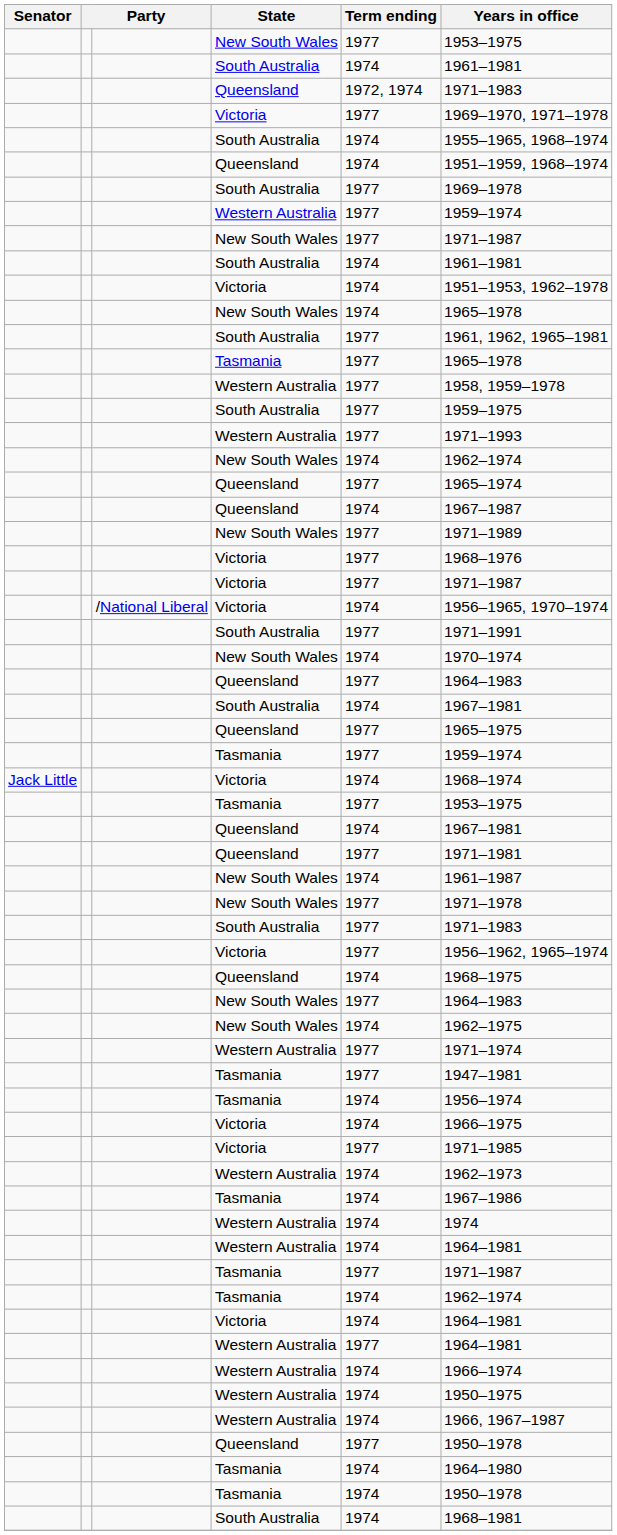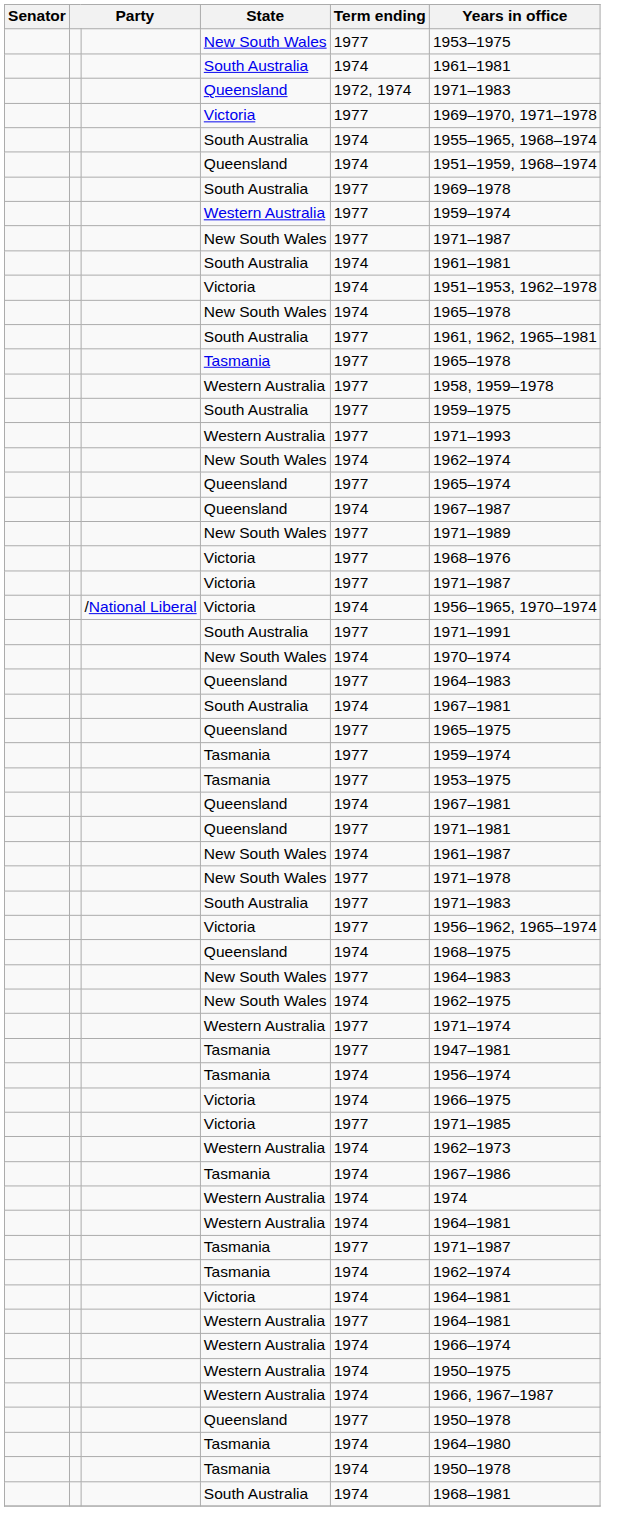 <table class="wikitable sortable">
 <tr>
 <th>Senator</th>
 <th colspan=2>Party</th>
 <th>State</th>
 <th>Term ending</th>
 <th>Years in office</th>
 </tr>
 <tr>
 <td></td>
 <td> </td>
 <td></td>
 <td><a href='#'>New South Wales</a></td>
 <td>1977</td>
 <td>1953–1975</td>
 </tr>
 <tr>
 <td></td>
 <td> </td>
 <td></td>
 <td><a href='#'>South Australia</a></td>
 <td>1974</td>
 <td>1961–1981</td>
 </tr>
 <tr>
 <td> </td>
 <td> </td>
 <td></td>
 <td><a href='#'>Queensland</a></td>
 <td>1972, 1974</td>
 <td>1971–1983</td>
 </tr>
 <tr>
 <td></td>
 <td> </td>
 <td></td>
 <td><a href='#'>Victoria</a></td>
 <td>1977</td>
 <td>1969–1970, 1971–1978</td>
 </tr>
 <tr>
 <td></td>
 <td> </td>
 <td></td>
 <td>South Australia</td>
 <td>1974</td>
 <td>1955–1965, 1968–1974</td>
 </tr>
 <tr>
 <td></td>
 <td> </td>
 <td></td>
 <td>Queensland</td>
 <td>1974</td>
 <td>1951–1959, 1968–1974</td>
 </tr>
 <tr>
 <td></td>
 <td> </td>
 <td></td>
 <td>South Australia</td>
 <td>1977</td>
 <td>1969–1978</td>
 </tr>
 <tr>
 <td></td>
 <td> </td>
 <td></td>
 <td><a href='#'>Western Australia</a></td>
 <td>1977</td>
 <td>1959–1974</td>
 </tr>
 <tr>
 <td></td>
 <td> </td>
 <td></td>
 <td>New South Wales</td>
 <td>1977</td>
 <td>1971–1987</td>
 </tr>
 <tr>
 <td></td>
 <td> </td>
 <td></td>
 <td>South Australia</td>
 <td>1974</td>
 <td>1961–1981</td>
 </tr>
 <tr>
 <td></td>
 <td> </td>
 <td></td>
 <td>Victoria</td>
 <td>1974</td>
 <td>1951–1953, 1962–1978</td>
 </tr>
 <tr>
 <td></td>
 <td> </td>
 <td></td>
 <td>New South Wales</td>
 <td>1974</td>
 <td>1965–1978</td>
 </tr>
 <tr>
 <td></td>
 <td> </td>
 <td></td>
 <td>South Australia</td>
 <td>1977</td>
 <td>1961, 1962, 1965–1981</td>
 </tr>
 <tr>
 <td></td>
 <td> </td>
 <td></td>
 <td><a href='#'>Tasmania</a></td>
 <td>1977</td>
 <td>1965–1978</td>
 </tr>
 <tr>
 <td></td>
 <td> </td>
 <td></td>
 <td>Western Australia</td>
 <td>1977</td>
 <td>1958, 1959–1978</td>
 </tr>
 <tr>
 <td></td>
 <td> </td>
 <td></td>
 <td>South Australia</td>
 <td>1977</td>
 <td>1959–1975</td>
 </tr>
 <tr>
 <td></td>
 <td> </td>
 <td></td>
 <td>Western Australia</td>
 <td>1977</td>
 <td>1971–1993</td>
 </tr>
 <tr>
 <td></td>
 <td> </td>
 <td></td>
 <td>New South Wales</td>
 <td>1974</td>
 <td>1962–1974</td>
 </tr>
 <tr>
 <td></td>
 <td> </td>
 <td></td>
 <td>Queensland</td>
 <td>1977</td>
 <td>1965–1974</td>
 </tr>
 <tr>
 <td></td>
 <td> </td>
 <td></td>
 <td>Queensland</td>
 <td>1974</td>
 <td>1967–1987</td>
 </tr>
 <tr>
 <td></td>
 <td> </td>
 <td></td>
 <td>New South Wales</td>
 <td>1977</td>
 <td>1971–1989</td>
 </tr>
 <tr>
 <td></td>
 <td> </td>
 <td></td>
 <td>Victoria</td>
 <td>1977</td>
 <td>1968–1976</td>
 </tr>
 <tr>
 <td></td>
 <td> </td>
 <td></td>
 <td>Victoria</td>
 <td>1977</td>
 <td>1971–1987</td>
 </tr>
 <tr>
 <td></td>
 <td> </td>
 <td>/<a href='#'>National Liberal</a></td>
 <td>Victoria</td>
 <td>1974</td>
 <td>1956–1965, 1970–1974</td>
 </tr>
 <tr>
 <td></td>
 <td> </td>
 <td></td>
 <td>South Australia</td>
 <td>1977</td>
 <td>1971–1991</td>
 </tr>
 <tr>
 <td></td>
 <td> </td>
 <td></td>
 <td>New South Wales</td>
 <td>1974</td>
 <td>1970–1974</td>
 </tr>
 <tr>
 <td></td>
 <td> </td>
 <td></td>
 <td>Queensland</td>
 <td>1977</td>
 <td>1964–1983</td>
 </tr>
 <tr>
 <td></td>
 <td> </td>
 <td></td>
 <td>South Australia</td>
 <td>1974</td>
 <td>1967–1981</td>
 </tr>
 <tr>
 <td></td>
 <td> </td>
 <td></td>
 <td>Queensland</td>
 <td>1977</td>
 <td>1965–1975</td>
 </tr>
 <tr>
 <td></td>
 <td> </td>
 <td></td>
 <td>Tasmania</td>
 <td>1977</td>
 <td>1959–1974</td>
 </tr>
 <tr>
-<td><a href='#'>Jack Little</a></td>
-<td> </td>
-<td></td>
-<td>Victoria</td>
-<td>1974</td>
-<td>1968–1974</td>
-</tr>
-<tr>
 <td></td>
 <td> </td>
 <td></td>
 <td>Tasmania</td>
 <td>1977</td>
 <td>1953–1975</td>
 </tr>
 <tr>
 <td></td>
 <td> </td>
 <td></td>
 <td>Queensland</td>
 <td>1974</td>
 <td>1967–1981</td>
 </tr>
 <tr>
 <td></td>
 <td> </td>
 <td></td>
 <td>Queensland</td>
 <td>1977</td>
 <td>1971–1981</td>
 </tr>
 <tr>
 <td></td>
 <td> </td>
 <td></td>
 <td>New South Wales</td>
 <td>1974</td>
 <td>1961–1987</td>
 </tr>
 <tr>
 <td></td>
 <td> </td>
 <td></td>
 <td>New South Wales</td>
 <td>1977</td>
 <td>1971–1978</td>
 </tr>
 <tr>
 <td></td>
 <td> </td>
 <td></td>
 <td>South Australia</td>
 <td>1977</td>
 <td>1971–1983</td>
 </tr>
 <tr>
 <td></td>
 <td> </td>
 <td></td>
 <td>Victoria</td>
 <td>1977</td>
 <td>1956–1962, 1965–1974</td>
 </tr>
 <tr>
 <td></td>
 <td> </td>
 <td></td>
 <td>Queensland</td>
 <td>1974</td>
 <td>1968–1975</td>
 </tr>
 <tr>
 <td></td>
 <td> </td>
 <td></td>
 <td>New South Wales</td>
 <td>1977</td>
 <td>1964–1983</td>
 </tr>
 <tr>
 <td></td>
 <td> </td>
 <td></td>
 <td>New South Wales</td>
 <td>1974</td>
 <td>1962–1975</td>
 </tr>
 <tr>
 <td></td>
 <td> </td>
 <td></td>
 <td>Western Australia</td>
 <td>1977</td>
 <td>1971–1974</td>
 </tr>
 <tr>
 <td> </td>
 <td> </td>
 <td></td>
 <td>Tasmania</td>
 <td>1977</td>
 <td>1947–1981</td>
 </tr>
 <tr>
 <td></td>
 <td> </td>
 <td></td>
 <td>Tasmania</td>
 <td>1974</td>
 <td>1956–1974</td>
 </tr>
 <tr>
 <td></td>
 <td> </td>
 <td></td>
 <td>Victoria</td>
 <td>1974</td>
 <td>1966–1975</td>
 </tr>
 <tr>
 <td></td>
 <td> </td>
 <td></td>
 <td>Victoria</td>
 <td>1977</td>
 <td>1971–1985</td>
 </tr>
 <tr>
 <td> </td>
 <td> </td>
 <td></td>
 <td>Western Australia</td>
 <td>1974</td>
 <td>1962–1973</td>
 </tr>
 <tr>
 <td></td>
 <td> </td>
 <td></td>
 <td>Tasmania</td>
 <td>1974</td>
 <td>1967–1986</td>
 </tr>
 <tr>
 <td> </td>
 <td> </td>
 <td></td>
 <td>Western Australia</td>
 <td>1974 </td>
 <td>1974</td>
 </tr>
 <tr>
 <td></td>
 <td> </td>
 <td></td>
 <td>Western Australia</td>
 <td>1974</td>
 <td>1964–1981</td>
 </tr>
 <tr>
 <td></td>
 <td> </td>
 <td></td>
 <td>Tasmania</td>
 <td>1977</td>
 <td>1971–1987</td>
 </tr>
 <tr>
 <td></td>
 <td> </td>
 <td></td>
 <td>Tasmania</td>
 <td>1974</td>
 <td>1962–1974</td>
 </tr>
 <tr>
 <td></td>
 <td> </td>
 <td></td>
 <td>Victoria</td>
 <td>1974</td>
 <td>1964–1981</td>
 </tr>
 <tr>
 <td></td>
 <td> </td>
 <td></td>
 <td>Western Australia</td>
 <td>1977</td>
 <td>1964–1981</td>
 </tr>
 <tr>
 <td></td>
 <td> </td>
 <td></td>
 <td>Western Australia</td>
 <td>1974</td>
 <td>1966–1974</td>
 </tr>
 <tr>
 <td></td>
 <td> </td>
 <td></td>
 <td>Western Australia</td>
 <td>1974</td>
 <td>1950–1975</td>
 </tr>
 <tr>
 <td></td>
 <td> </td>
 <td></td>
 <td>Western Australia</td>
 <td>1974</td>
 <td>1966, 1967–1987</td>
 </tr>
 <tr>
 <td></td>
 <td> </td>
 <td></td>
 <td>Queensland</td>
 <td>1977</td>
 <td>1950–1978</td>
 </tr>
 <tr>
 <td></td>
 <td> </td>
 <td></td>
 <td>Tasmania</td>
 <td>1974</td>
 <td>1964–1980</td>
 </tr>
 <tr>
 <td></td>
 <td> </td>
 <td></td>
 <td>Tasmania</td>
 <td>1974</td>
 <td>1950–1978</td>
 </tr>
 <tr>
 <td></td>
 <td> </td>
 <td></td>
 <td>South Australia</td>
 <td>1974</td>
 <td>1968–1981</td>
 </tr>
 <tr>
 </tr>
 </table>
